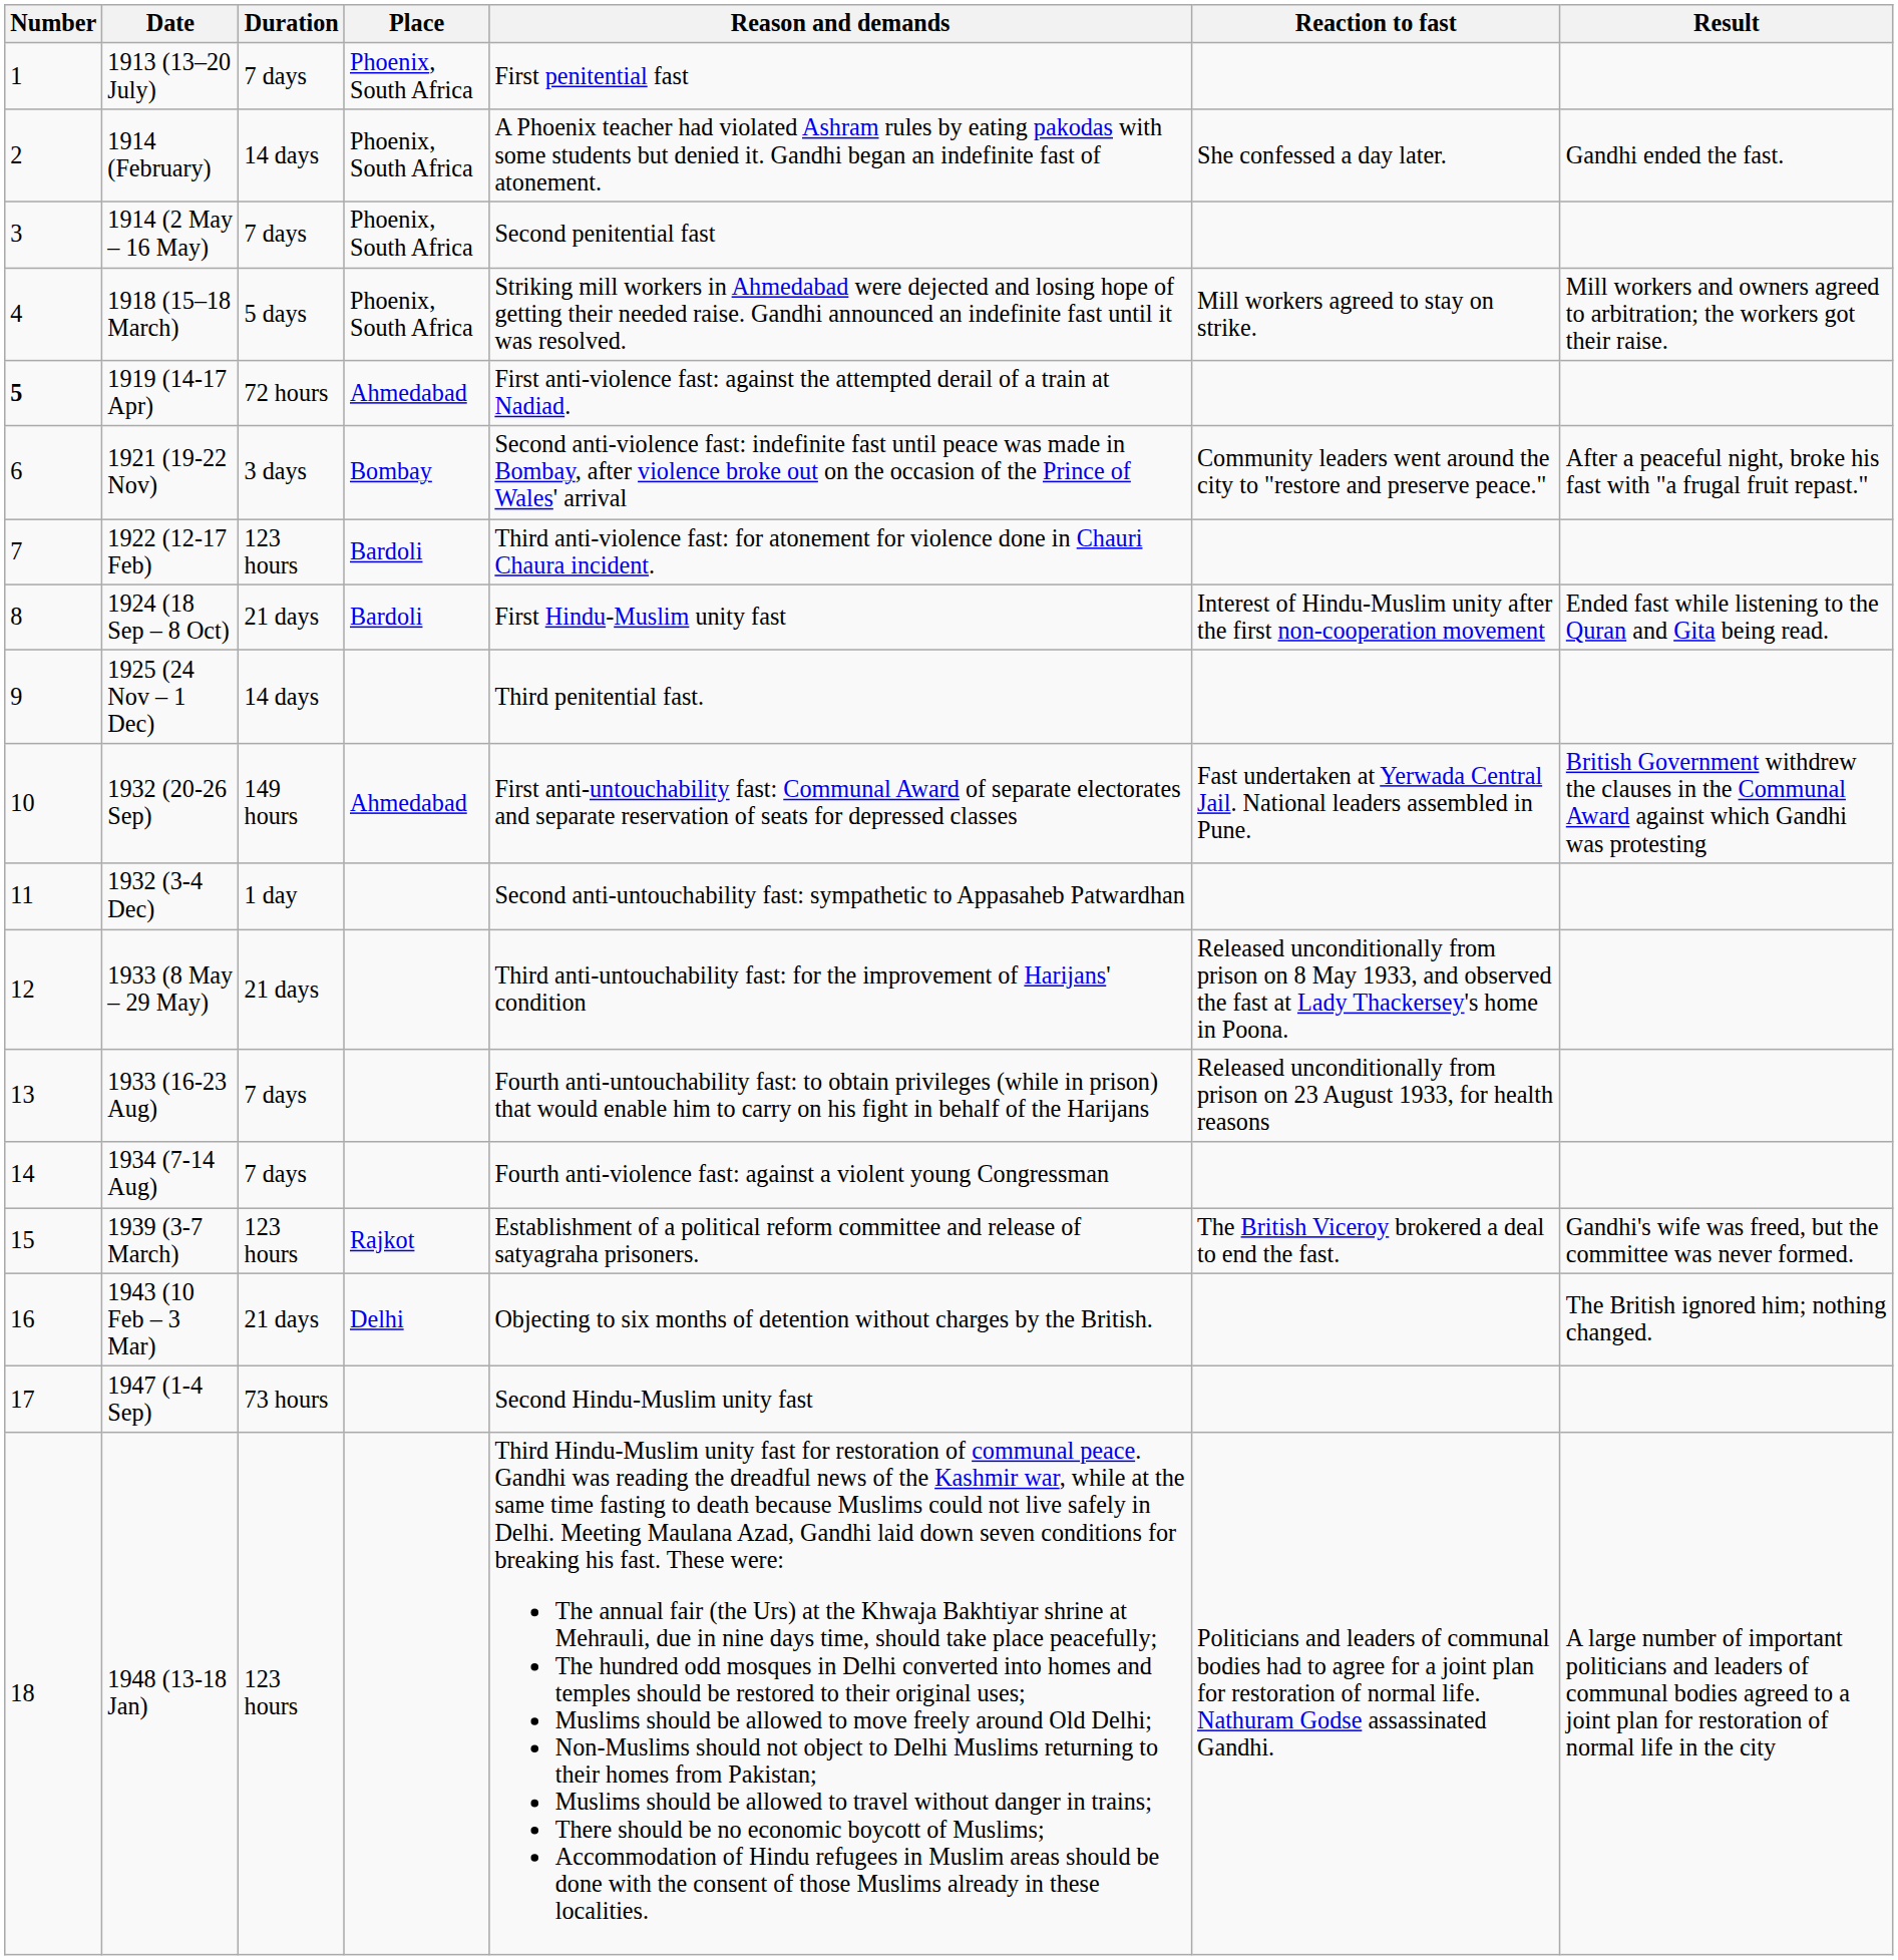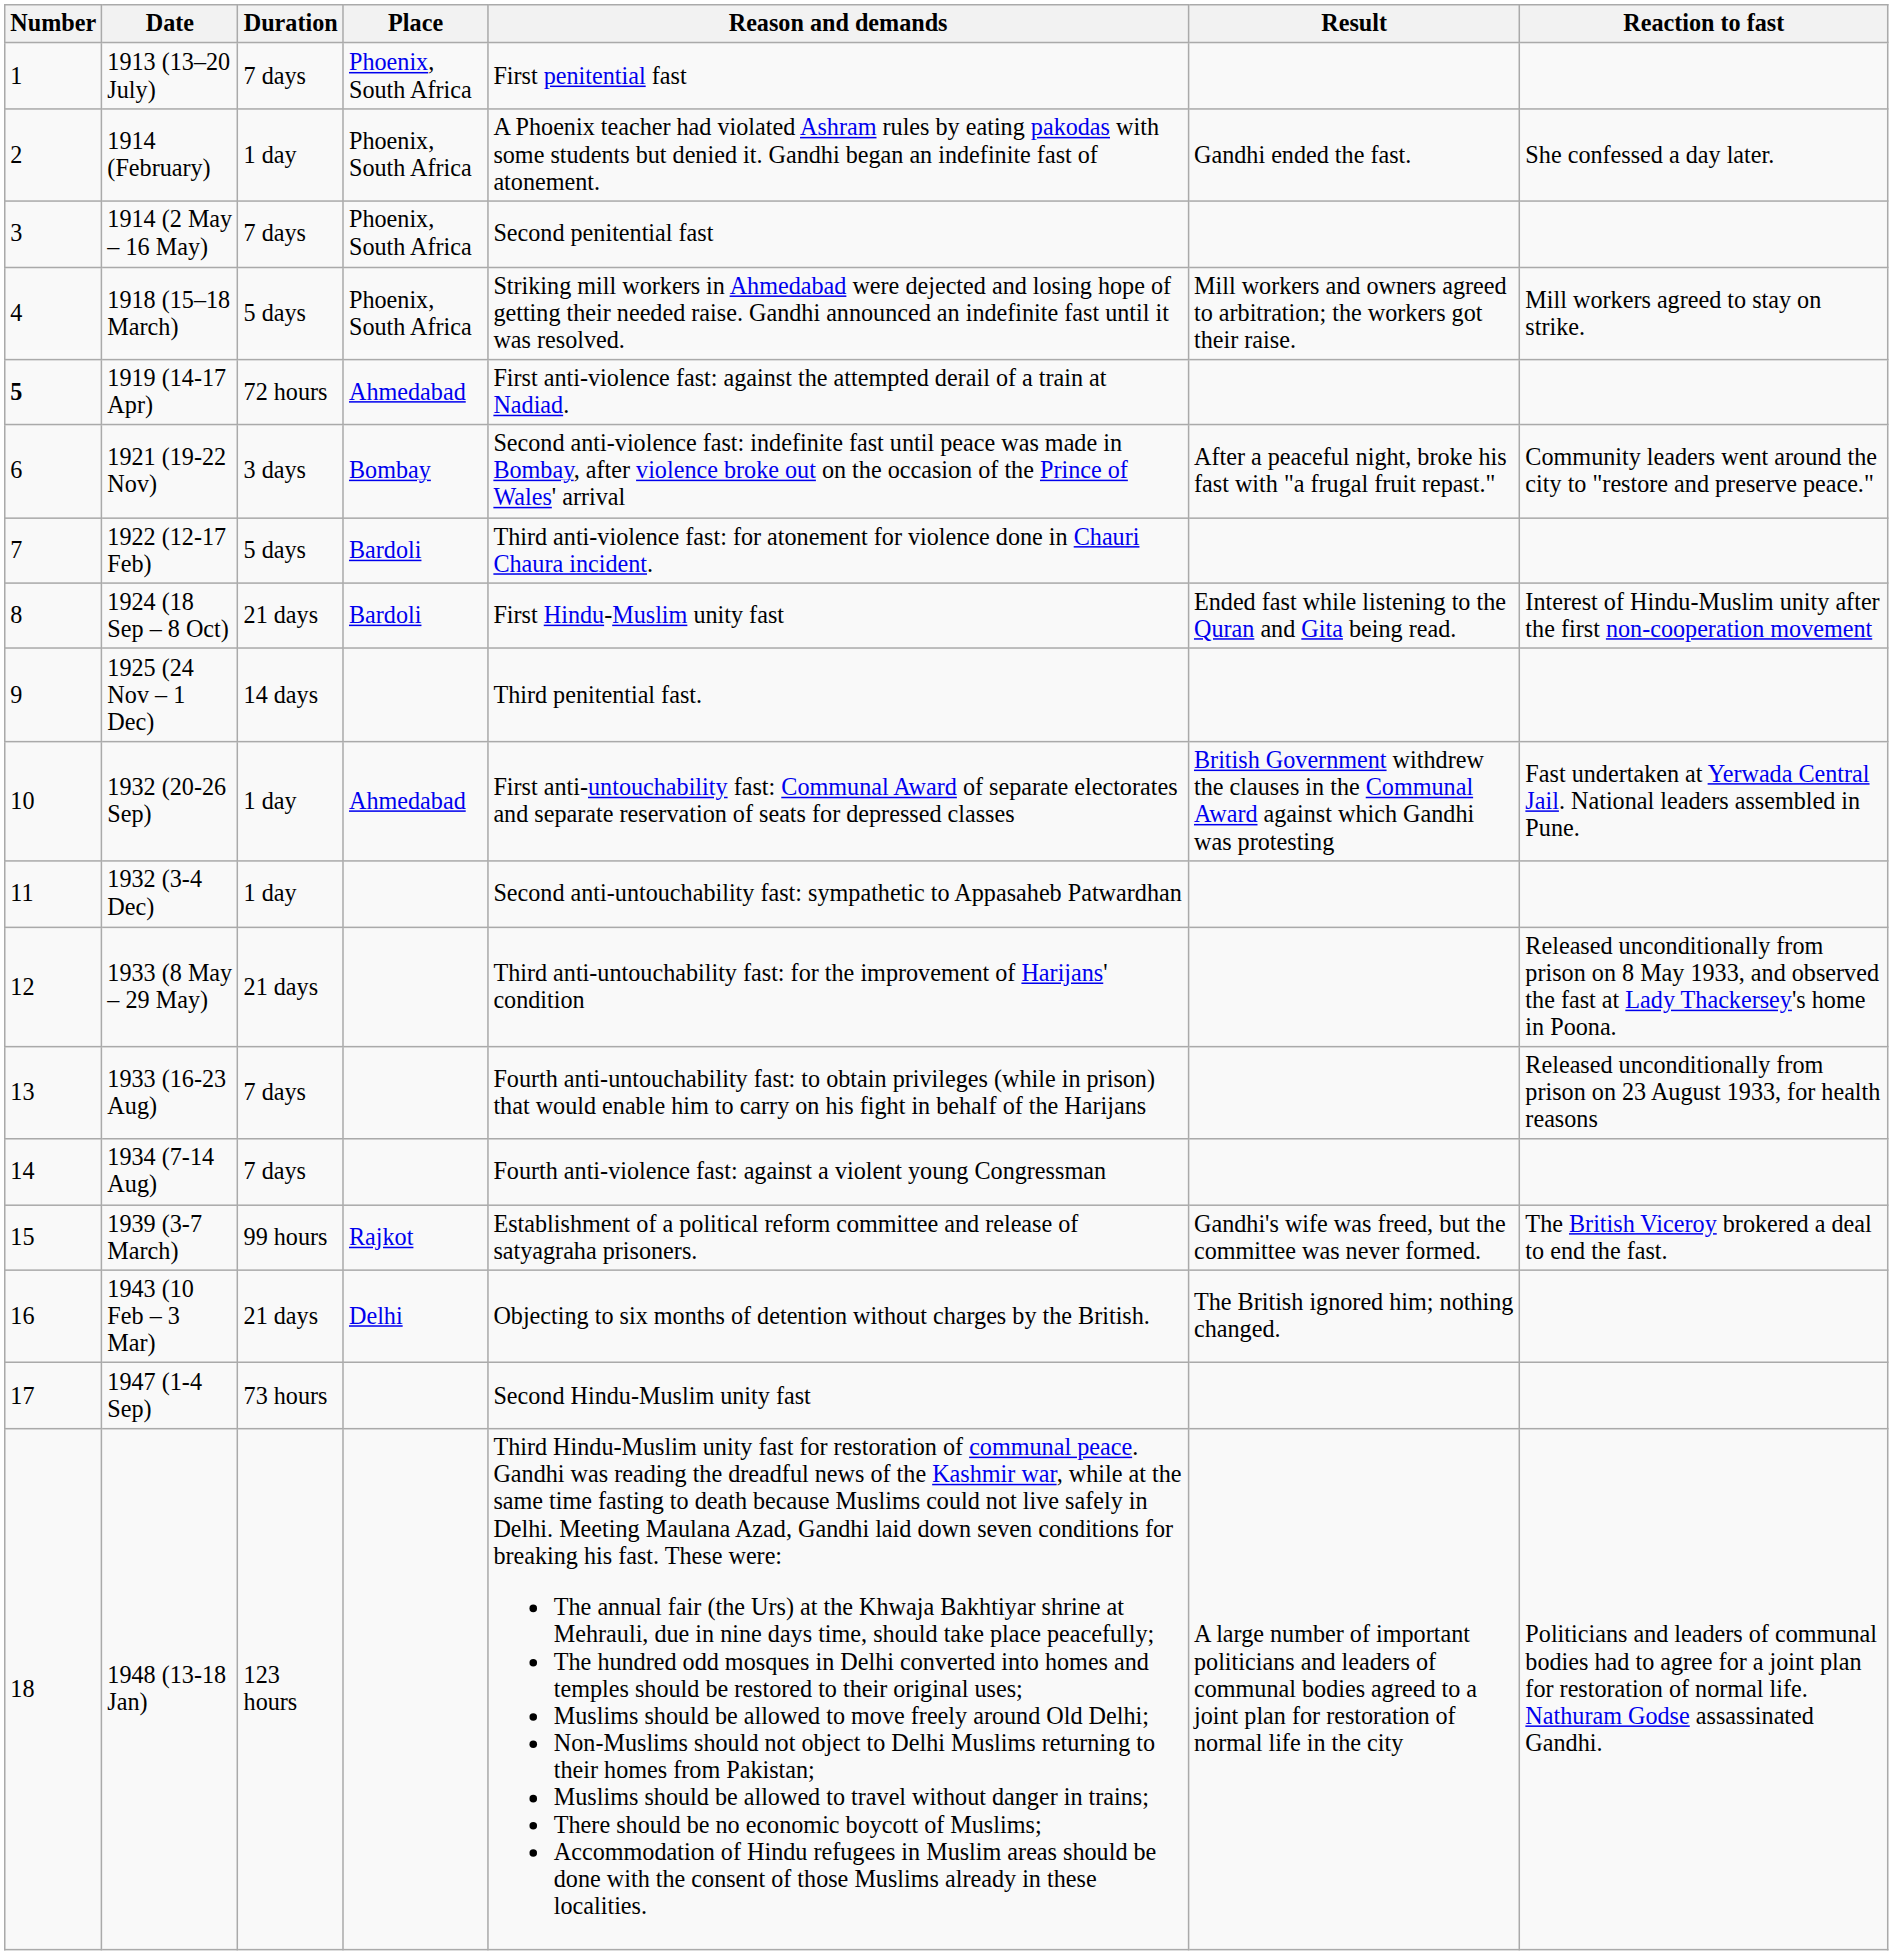 <table class="wikitable sortable">
 <tr>
 <th>Number</th>
 <th>Date</th>
 <th>Duration</th>
 <th>Place</th>
 <th>Reason and demands</th>
+<th>Result</th>
 <th>Reaction to fast</th>
-<th>Result</th>
 </tr>
 <tr>
 <td>1</td>
 <td>1913 (13–20 July)</td>
 <td data-sort-value="7">7 days</td>
 <td><a href='#'>Phoenix</a>, South Africa</td>
 <td>First <a href='#'>penitential</a> fast</td>
 <td></td>
 <td></td>
 </tr>
 <tr>
 <td>2</td>
 <td>1914 (February)</td>
-<td data-sort-value="14">14 days</td>
+<td>1 day</td>
 <td>Phoenix, South Africa</td>
 <td>A Phoenix teacher had violated <a href='#'>Ashram</a> rules by eating <a href='#'>pakodas</a> with some students but denied it. Gandhi began an indefinite fast of atonement.</td>
+<td>Gandhi ended the fast.</td>
 <td>She confessed a day later.</td>
-<td>Gandhi ended the fast.</td>
 </tr>
 <tr>
 <td>3</td>
 <td>1914 (2 May – 16 May)</td>
 <td data-sort-value="7">7 days</td>
 <td>Phoenix, South Africa</td>
 <td>Second penitential fast</td>
 <td></td>
 <td></td>
 </tr>
 <tr>
 <td>4</td>
 <td>1918 (15–18 March)</td>
 <td data-sort-value="5">5 days</td>
 <td>Phoenix, South Africa</td>
 <td>Striking mill workers in <a href='#'>Ahmedabad</a> were dejected and losing hope of getting their needed raise. Gandhi announced an indefinite fast until it was resolved.</td>
+<td>Mill workers and owners agreed to arbitration; the workers got their raise.</td>
 <td>Mill workers agreed to stay on strike.</td>
-<td>Mill workers and owners agreed to arbitration; the workers got their raise.</td>
 </tr>
 <tr>
 <td><strong>5</strong></td>
 <td>1919 (14-17 Apr)</td>
 <td data-sort-value="3">72 hours</td>
 <td><a href='#'>Ahmedabad</a></td>
 <td>First anti-violence fast: against the attempted derail of a train at <a href='#'>Nadiad</a>.</td>
 <td></td>
 <td></td>
 </tr>
 <tr>
 <td>6</td>
 <td>1921 (19-22 Nov)</td>
 <td data-sort-value="4">3 days</td>
 <td><a href='#'>Bombay</a></td>
 <td>Second anti-violence fast: indefinite fast until peace was made in <a href='#'>Bombay</a>, after <a href='#'>violence broke out</a> on the occasion of the <a href='#'>Prince of Wales</a>' arrival</td>
+<td>After a peaceful night, broke his fast with "a frugal fruit repast."</td>
 <td>Community leaders went around the city to "restore and preserve peace."</td>
-<td>After a peaceful night, broke his fast with "a frugal fruit repast."</td>
 </tr>
 <tr>
 <td>7</td>
 <td>1922 (12-17 Feb)</td>
-<td data-sort-value="6">123 hours</td>
+<td data-sort-value="5">5 days</td>
 <td><a href='#'>Bardoli</a></td>
 <td>Third anti-violence fast: for atonement for violence done in <a href='#'>Chauri Chaura incident</a>.</td>
 <td></td>
 <td></td>
 </tr>
 <tr>
 <td>8</td>
 <td>1924 (18 Sep – 8 Oct)</td>
 <td data-sort-value="21">21 days</td>
 <td><a href='#'>Bardoli</a></td>
 <td>First <a href='#'>Hindu</a>-<a href='#'>Muslim</a> unity fast</td>
+<td>Ended fast while listening to the <a href='#'>Quran</a> and <a href='#'>Gita</a> being read.</td>
 <td>Interest of Hindu-Muslim unity after the first <a href='#'>non-cooperation movement</a></td>
-<td>Ended fast while listening to the <a href='#'>Quran</a> and <a href='#'>Gita</a> being read.</td>
 </tr>
 <tr>
 <td>9</td>
 <td>1925 (24 Nov – 1 Dec)</td>
 <td data-sort-value="14">14 days</td>
 <td></td>
 <td>Third penitential fast.</td>
 <td></td>
 <td></td>
 </tr>
 <tr>
 <td>10</td>
 <td>1932 (20-26 Sep)</td>
-<td data-sort-value="6">149 hours</td>
+<td>1 day</td>
 <td><a href='#'>Ahmedabad</a></td>
 <td>First anti-<a href='#'>untouchability</a> fast: <a href='#'>Communal Award</a> of separate electorates and separate reservation of seats for depressed classes</td>
+<td><a href='#'>British Government</a> withdrew the clauses in the <a href='#'>Communal Award</a> against which Gandhi was protesting</td>
 <td>Fast undertaken at <a href='#'>Yerwada Central Jail</a>. National leaders assembled in Pune.</td>
-<td><a href='#'>British Government</a> withdrew the clauses in the <a href='#'>Communal Award</a> against which Gandhi was protesting</td>
 </tr>
 <tr>
 <td>11</td>
 <td>1932 (3-4 Dec)</td>
 <td>1 day</td>
 <td></td>
 <td>Second anti-untouchability fast: sympathetic to Appasaheb Patwardhan</td>
 <td></td>
 <td></td>
 </tr>
 <tr>
 <td>12</td>
 <td>1933 (8 May – 29 May)</td>
 <td data-sort-value="21">21 days</td>
 <td></td>
 <td>Third anti-untouchability fast: for the improvement of <a href='#'>Harijans</a>' condition</td>
+<td></td>
 <td>Released unconditionally from prison on 8 May 1933, and observed the fast at <a href='#'>Lady Thackersey</a>'s home in Poona.</td>
-<td></td>
 </tr>
 <tr>
 <td>13</td>
 <td>1933 (16-23 Aug)</td>
 <td data-sort-value="7">7 days</td>
 <td></td>
 <td>Fourth anti-untouchability fast: to obtain privileges (while in prison) that would enable him to carry on his fight in behalf of the Harijans</td>
+<td></td>
 <td>Released unconditionally from prison on 23 August 1933, for health reasons</td>
-<td></td>
 </tr>
 <tr>
 <td>14</td>
 <td>1934 (7-14 Aug)</td>
 <td>7 days</td>
 <td></td>
 <td>Fourth anti-violence fast: against a violent young Congressman</td>
 <td></td>
 <td></td>
 </tr>
 <tr>
 <td>15</td>
 <td>1939 (3-7 March)</td>
-<td data-sort-value="6">123 hours</td>
+<td data-sort-value="3">99 hours</td>
 <td><a href='#'>Rajkot</a></td>
 <td>Establishment of a political reform committee and release of satyagraha prisoners.</td>
+<td>Gandhi's wife was freed, but the committee was never formed.</td>
 <td>The <a href='#'>British Viceroy</a> brokered a deal to end the fast.</td>
-<td>Gandhi's wife was freed, but the committee was never formed.</td>
 </tr>
 <tr>
 <td>16</td>
 <td>1943 (10 Feb – 3 Mar)</td>
 <td data-sort-value="21">21 days</td>
 <td><a href='#'>Delhi</a></td>
 <td>Objecting to six months of detention without charges by the British.</td>
+<td>The British ignored him; nothing changed.</td>
 <td></td>
-<td>The British ignored him; nothing changed.</td>
 </tr>
 <tr>
 <td>17</td>
 <td>1947 (1-4 Sep)</td>
 <td data-sort-value="4">73 hours</td>
 <td></td>
 <td>Second Hindu-Muslim unity fast</td>
 <td></td>
 <td></td>
 </tr>
 <tr>
 <td>18</td>
 <td>1948 (13-18 Jan)</td>
 <td data-sort-value="6">123 hours</td>
 <td></td>
 <td>Third Hindu-Muslim unity fast for restoration of <a href='#'>communal peace</a>. Gandhi was reading the dreadful news of the <a href='#'>Kashmir war</a>, while at the same time fasting to death because Muslims could not live safely in Delhi. Meeting Maulana Azad, Gandhi laid down seven conditions for breaking his fast. These were:<br><ul><li>The annual fair (the Urs) at the Khwaja Bakhtiyar shrine at Mehrauli, due in nine days time, should take place peacefully;</li><li>The hundred odd mosques in Delhi converted into homes and temples should be restored to their original uses;</li><li>Muslims should be allowed to move freely around Old Delhi;</li><li>Non-Muslims should not object to Delhi Muslims returning to their homes from Pakistan;</li><li>Muslims should be allowed to travel without danger in trains;</li><li>There should be no economic boycott of Muslims;</li><li>Accommodation of Hindu refugees in Muslim areas should be done with the consent of those Muslims already in these localities.</li></ul></td>
+<td>A large number of important politicians and leaders of communal bodies agreed to a joint plan for restoration of normal life in the city</td>
 <td>Politicians and leaders of communal bodies had to agree for a joint plan for restoration of normal life. <a href='#'>Nathuram Godse</a> assassinated Gandhi.</td>
-<td>A large number of important politicians and leaders of communal bodies agreed to a joint plan for restoration of normal life in the city</td>
 </tr>
 </table>
